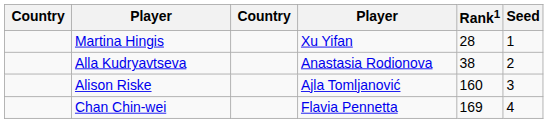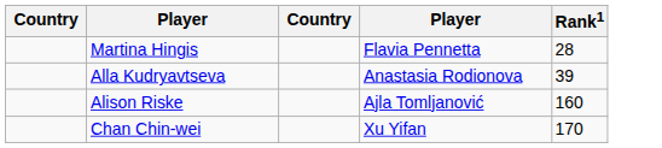 <table class="sortable wikitable">
 <tr>
 <th width="70">Country</th>
 <th width="175">Player</th>
 <th width="70">Country</th>
 <th width="175">Player</th>
 <th>Rank<sup>1</sup></th>
-<th>Seed</th>
 </tr>
 <tr>
 <td></td>
 <td><a href='#'>Martina Hingis</a></td>
 <td></td>
-<td><a href='#'>Xu Yifan</a></td>
+<td><a href='#'>Flavia Pennetta</a></td>
 <td>28</td>
-<td>1</td>
 </tr>
 <tr>
 <td></td>
 <td><a href='#'>Alla Kudryavtseva</a></td>
 <td></td>
 <td><a href='#'>Anastasia Rodionova</a></td>
-<td>38</td>
-<td>2</td>
+<td>39</td>
 </tr>
 <tr>
 <td></td>
 <td><a href='#'>Alison Riske</a></td>
 <td></td>
 <td><a href='#'>Ajla Tomljanović</a></td>
 <td>160</td>
-<td>3</td>
 </tr>
 <tr>
 <td></td>
 <td><a href='#'>Chan Chin-wei</a></td>
 <td></td>
-<td><a href='#'>Flavia Pennetta</a></td>
-<td>169</td>
-<td>4</td>
+<td><a href='#'>Xu Yifan</a></td>
+<td>170</td>
 </tr>
 </table>
